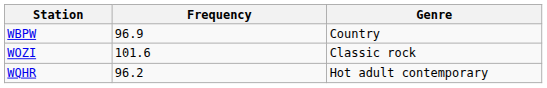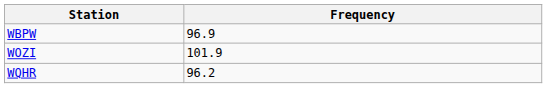 <table class="wikitable" style="width:45em;">
 <tr>
 <th style="width:20%">Station</th>
 <th style="width:40%">Frequency</th>
-<th style="width:40%">Genre</th>
 </tr>
 <tr>
 <td><a href='#'>WBPW</a></td>
 <td>96.9</td>
-<td>Country</td>
 </tr>
 <tr>
 <td><a href='#'>WOZI</a></td>
-<td>101.6</td>
-<td>Classic rock</td>
+<td>101.9</td>
 </tr>
 <tr>
 <td><a href='#'>WQHR</a></td>
 <td>96.2</td>
-<td>Hot adult contemporary</td>
 </tr>
 </table>
